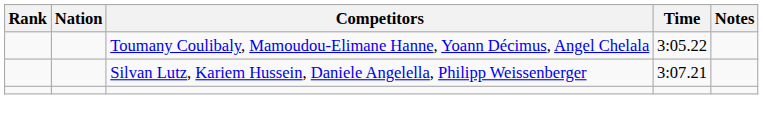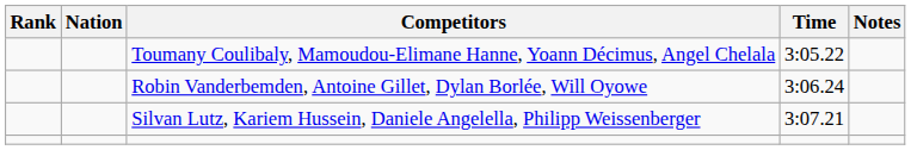 <table class="wikitable sortable" style="text-align:center; font-size:95%">
 <tr>
 <th>Rank</th>
 <th>Nation</th>
 <th>Competitors</th>
 <th>Time</th>
 <th>Notes</th>
 </tr>
 <tr>
 <td></td>
 <td align=left></td>
 <td align=left><a href='#'>Toumany Coulibaly</a>, <a href='#'>Mamoudou-Elimane Hanne</a>, <a href='#'>Yoann Décimus</a>, <a href='#'>Angel Chelala</a></td>
 <td>3:05.22</td>
 <td></td>
 </tr>
 <tr>
 <td></td>
 <td align=left></td>
+<td align=left><a href='#'>Robin Vanderbemden</a>, <a href='#'>Antoine Gillet</a>, <a href='#'>Dylan Borlée</a>, <a href='#'>Will Oyowe</a></td>
+<td>3:06.24</td>
+<td></td>
+</tr>
+<tr>
+<td></td>
+<td align=left></td>
 <td align=left><a href='#'>Silvan Lutz</a>, <a href='#'>Kariem Hussein</a>, <a href='#'>Daniele Angelella</a>, <a href='#'>Philipp Weissenberger</a></td>
 <td>3:07.21</td>
 <td></td>
 </tr>
 <tr>
 <td></td>
 <td align=left></td>
 <td align=left></td>
 <td></td>
 <td></td>
 </tr>
 </table>
